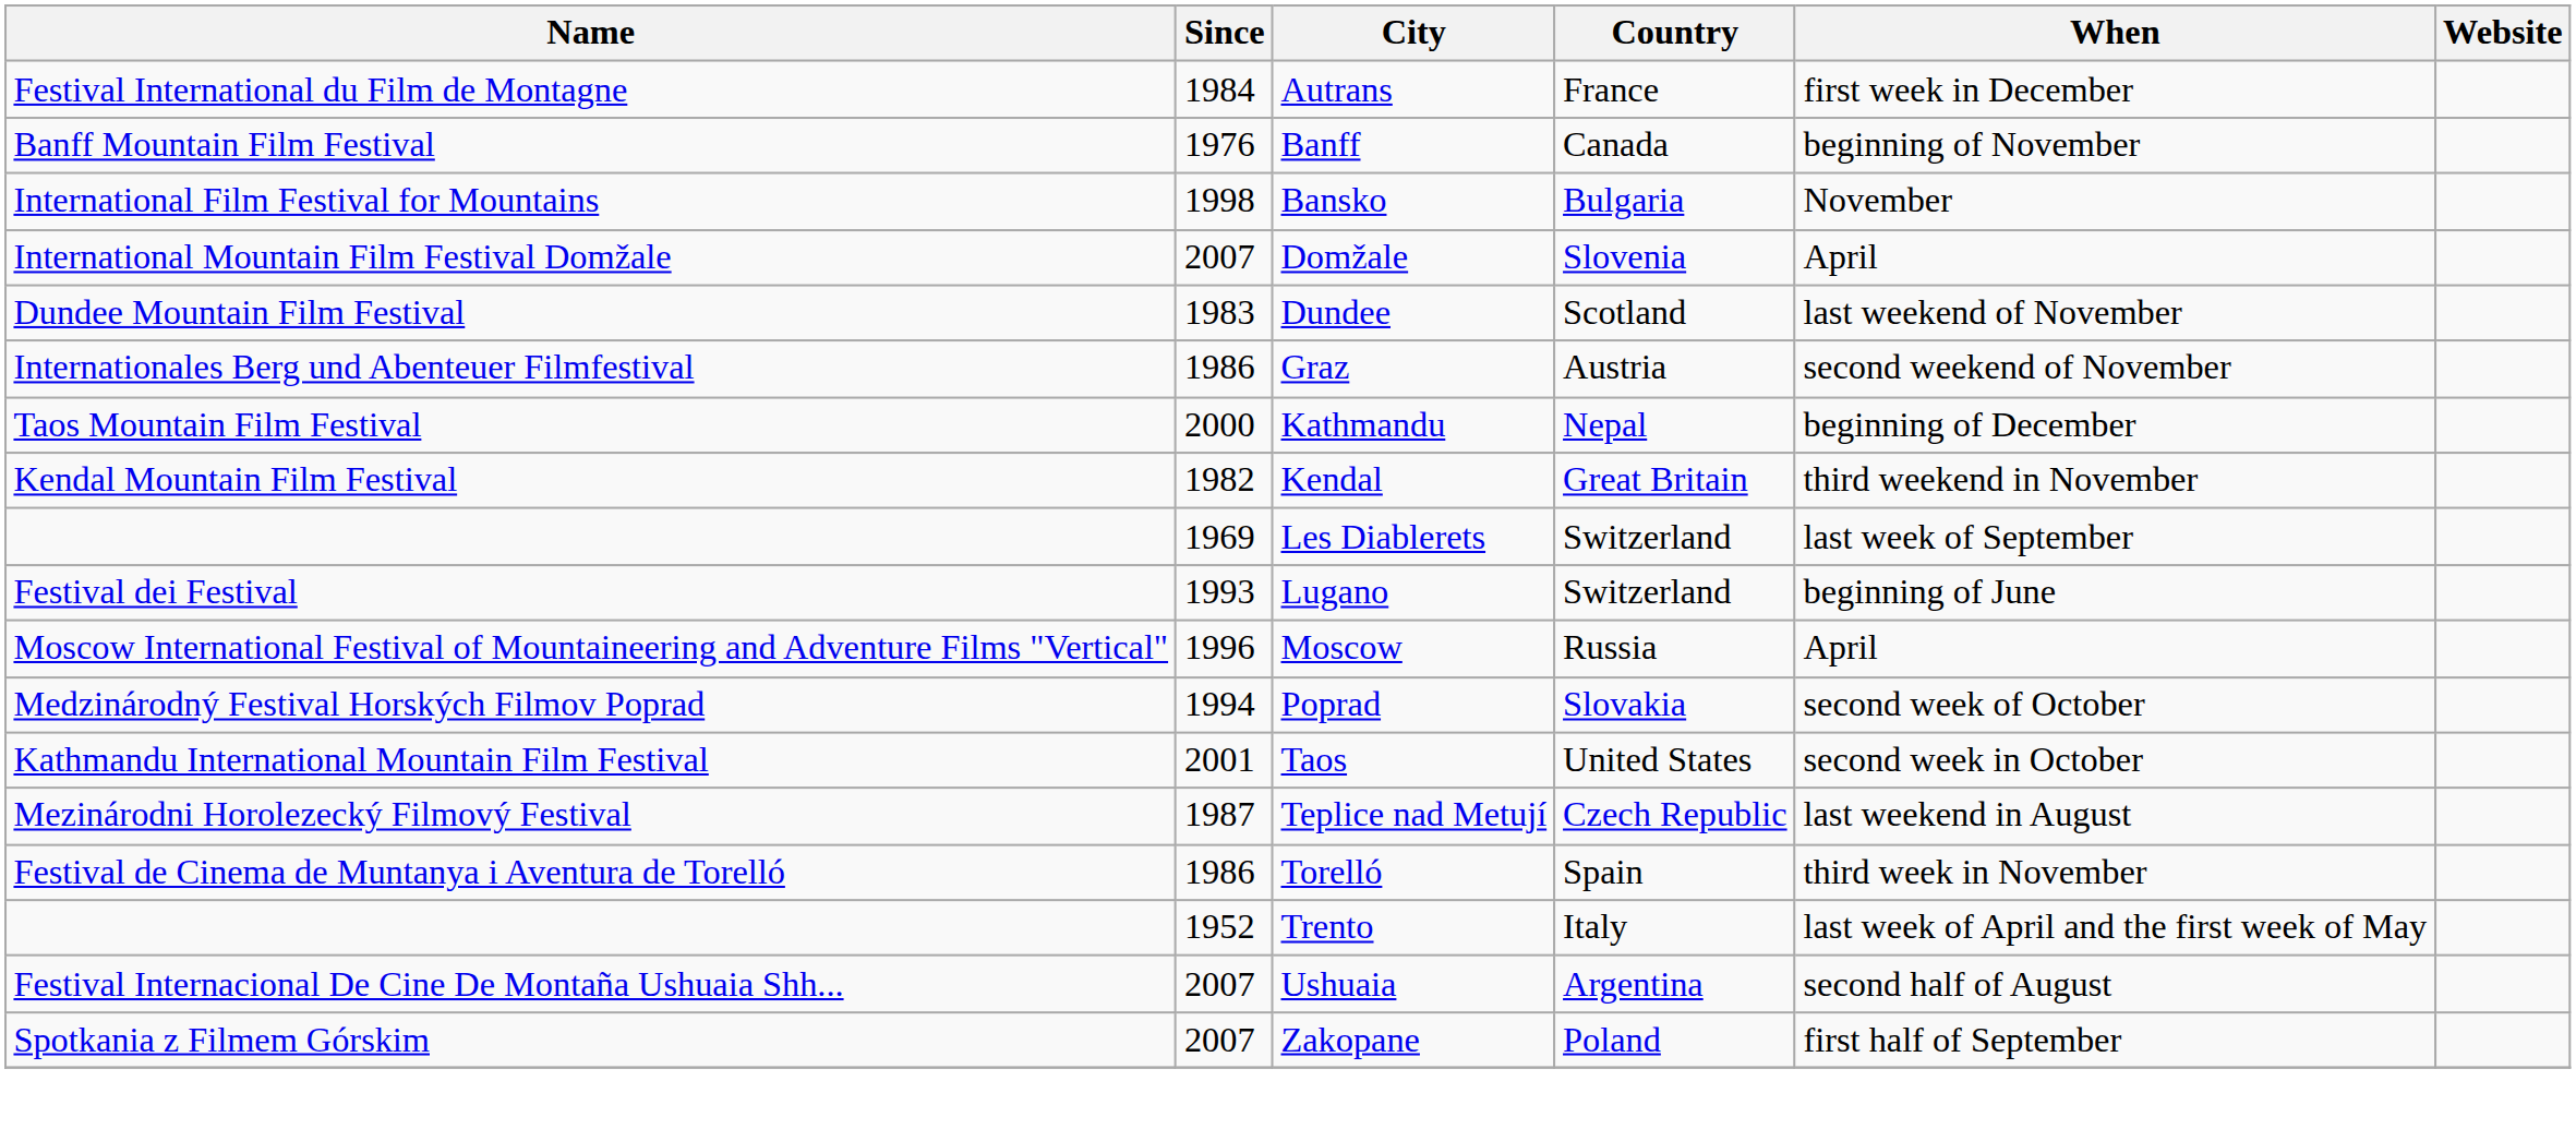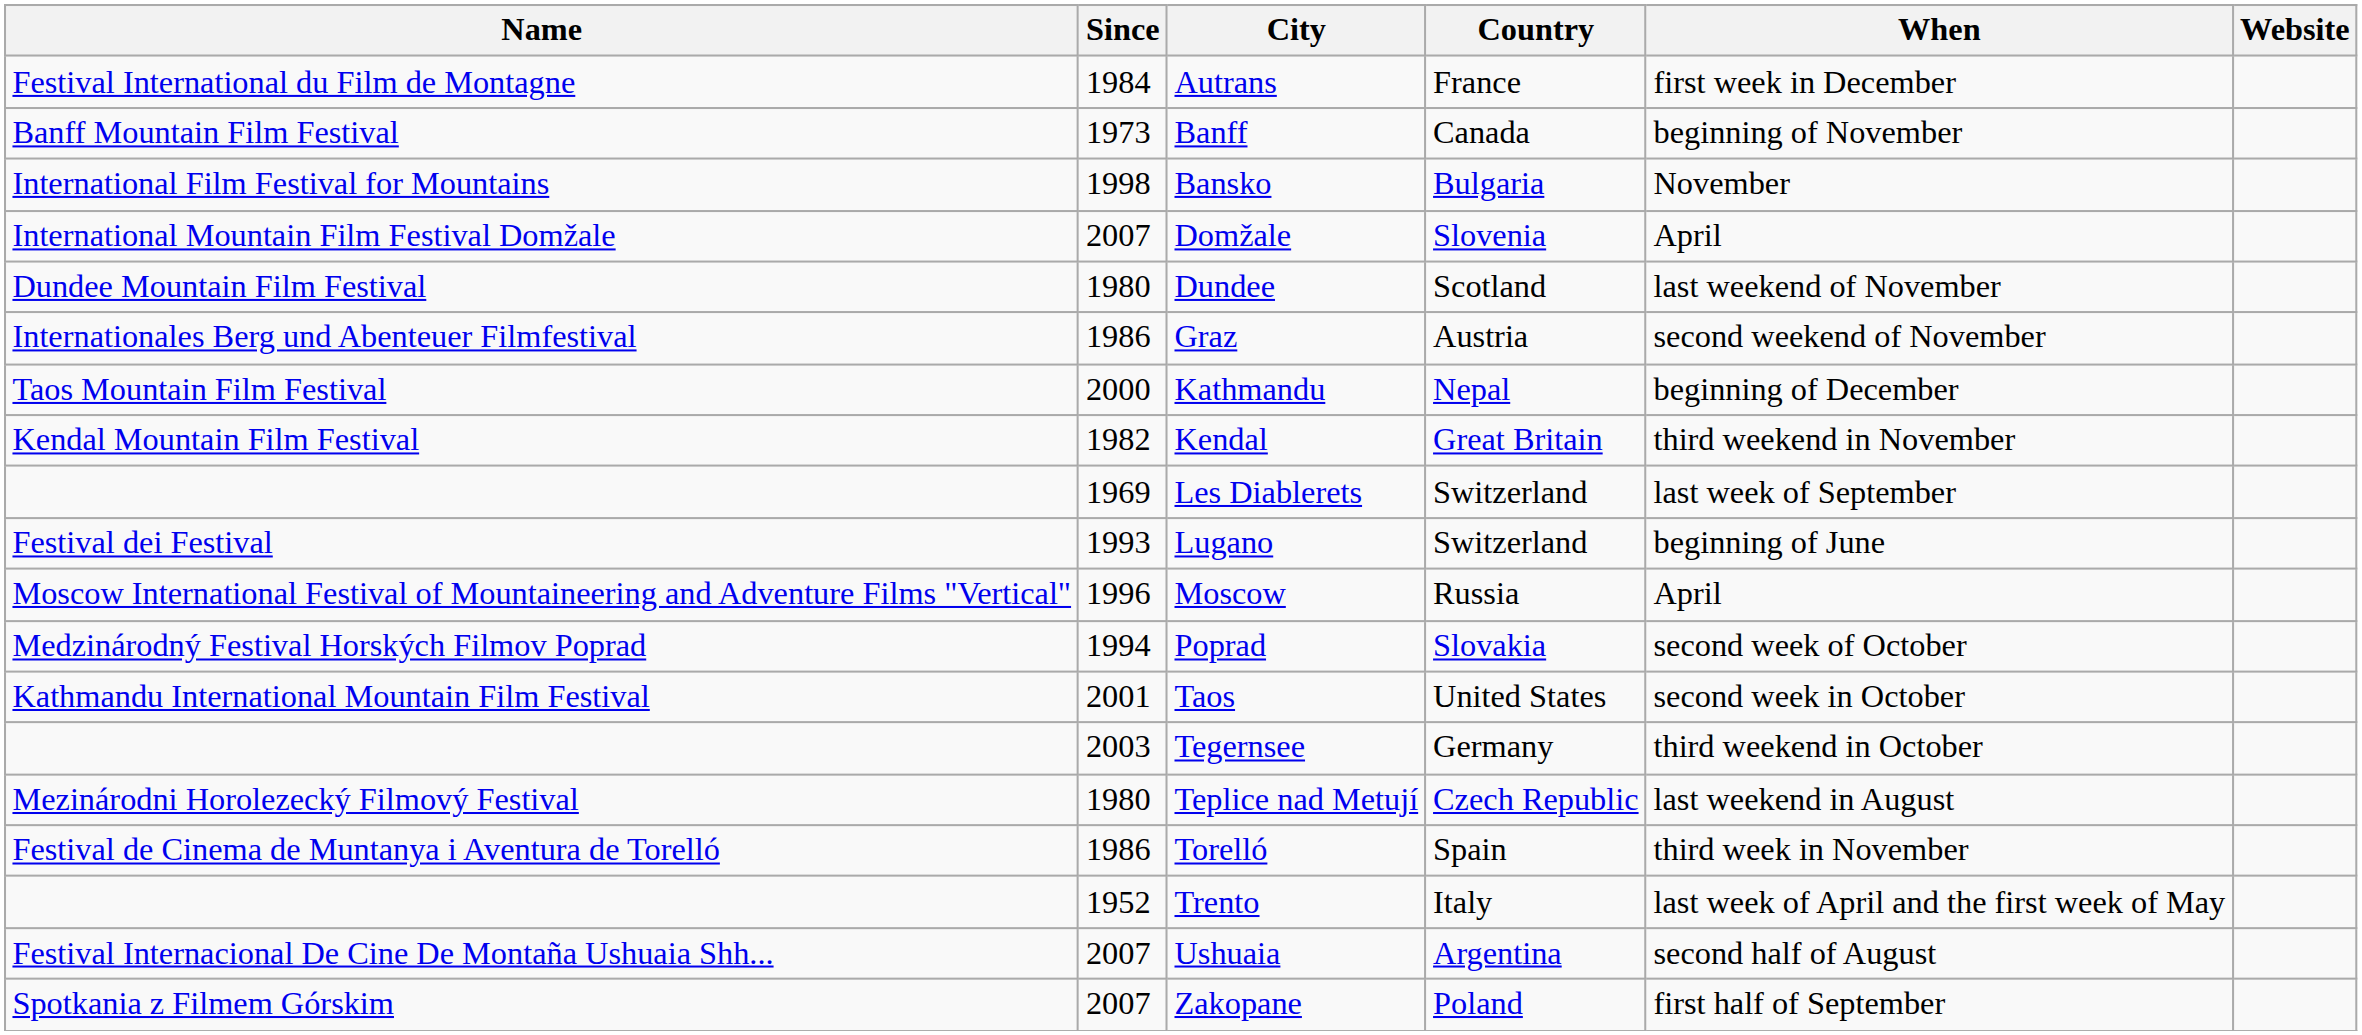 <table class="wikitable sortable">
 <tr>
 <th>Name</th>
 <th>Since</th>
 <th>City</th>
 <th>Country</th>
 <th>When</th>
 <th>Website</th>
 </tr>
 <tr>
 <td><a href='#'>Festival International du Film de Montagne</a></td>
 <td>1984</td>
 <td><a href='#'>Autrans</a></td>
 <td>France</td>
 <td>first week in December</td>
 <td></td>
 </tr>
 <tr>
 <td><a href='#'>Banff Mountain Film Festival</a></td>
-<td>1976</td>
+<td>1973</td>
 <td><a href='#'>Banff</a></td>
 <td>Canada</td>
 <td>beginning of November</td>
 <td></td>
 </tr>
 <tr>
 <td><a href='#'>International Film Festival for Mountains</a></td>
 <td>1998</td>
 <td><a href='#'>Bansko</a></td>
 <td><a href='#'>Bulgaria </a></td>
 <td>November</td>
 <td></td>
 </tr>
 <tr>
 <td><a href='#'>International Mountain Film Festival Domžale</a></td>
 <td>2007</td>
 <td><a href='#'>Domžale </a></td>
 <td><a href='#'>Slovenia</a></td>
 <td>April</td>
 <td></td>
 </tr>
 <tr>
 <td><a href='#'>Dundee Mountain Film Festival</a></td>
-<td>1983</td>
+<td>1980</td>
 <td><a href='#'>Dundee</a></td>
 <td>Scotland</td>
 <td>last weekend of November</td>
 <td></td>
 </tr>
 <tr>
 <td><a href='#'>Internationales Berg und Abenteuer Filmfestival</a></td>
 <td>1986</td>
 <td><a href='#'>Graz</a></td>
 <td>Austria</td>
 <td>second weekend of November</td>
 <td></td>
 </tr>
 <tr>
 <td><a href='#'>Taos Mountain Film Festival</a></td>
 <td>2000</td>
 <td><a href='#'>Kathmandu</a></td>
 <td><a href='#'>Nepal</a></td>
 <td>beginning of December</td>
 <td></td>
 </tr>
 <tr>
 <td><a href='#'>Kendal Mountain Film Festival</a></td>
 <td>1982</td>
 <td><a href='#'>Kendal</a></td>
 <td><a href='#'>Great Britain</a></td>
 <td>third weekend in November</td>
 <td></td>
 </tr>
 <tr>
 <td></td>
 <td>1969</td>
 <td><a href='#'>Les Diablerets</a></td>
 <td>Switzerland</td>
 <td>last week of September</td>
 <td></td>
 </tr>
 <tr>
 <td><a href='#'>Festival dei Festival</a></td>
 <td>1993</td>
 <td><a href='#'>Lugano</a></td>
 <td>Switzerland</td>
 <td>beginning of June</td>
 <td></td>
 </tr>
 <tr>
 <td><a href='#'>Moscow International Festival of Mountaineering and Adventure Films "Vertical"</a></td>
 <td>1996</td>
 <td><a href='#'>Moscow</a></td>
 <td>Russia</td>
 <td>April</td>
 <td></td>
 </tr>
 <tr>
 <td><a href='#'>Medzinárodný Festival Horských Filmov Poprad</a></td>
 <td>1994</td>
 <td><a href='#'>Poprad</a></td>
 <td><a href='#'>Slovakia</a></td>
 <td>second week of October</td>
 <td></td>
 </tr>
 <tr>
 <td><a href='#'>Kathmandu International Mountain Film Festival</a></td>
 <td>2001</td>
 <td><a href='#'>Taos</a></td>
 <td>United States</td>
 <td>second week in October</td>
 <td></td>
 </tr>
 <tr>
+<td></td>
+<td>2003</td>
+<td><a href='#'>Tegernsee</a></td>
+<td>Germany</td>
+<td>third weekend in October</td>
+<td></td>
+</tr>
+<tr>
 <td><a href='#'>Mezinárodni Horolezecký Filmový Festival</a></td>
-<td>1987</td>
+<td>1980</td>
 <td><a href='#'>Teplice nad Metují</a></td>
 <td><a href='#'>Czech Republic</a></td>
 <td>last weekend in August</td>
 <td></td>
 </tr>
 <tr>
 <td><a href='#'>Festival de Cinema de Muntanya i Aventura de Torelló</a></td>
 <td>1986</td>
 <td><a href='#'>Torelló</a></td>
 <td>Spain</td>
 <td>third week in November</td>
 <td></td>
 </tr>
 <tr>
 <td></td>
 <td>1952</td>
 <td><a href='#'>Trento</a></td>
 <td>Italy</td>
 <td>last week of April and the first week of May</td>
 <td></td>
 </tr>
 <tr>
 <td><a href='#'>Festival Internacional De Cine De Montaña Ushuaia Shh...</a></td>
 <td>2007</td>
 <td><a href='#'>Ushuaia</a></td>
 <td><a href='#'>Argentina</a></td>
 <td>second half of August</td>
 <td></td>
 </tr>
 <tr>
 <td><a href='#'>Spotkania z Filmem Górskim</a></td>
 <td>2007</td>
 <td><a href='#'>Zakopane</a></td>
 <td><a href='#'>Poland</a></td>
 <td>first half of September</td>
 <td></td>
 </tr>
 <tr>
 </tr>
 </table>
